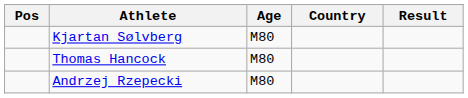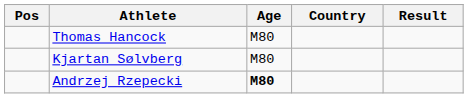 <table class="wikitable"  style="text-align:center; width:50%;">
 <tr>
 <th>Pos</th>
 <th>Athlete</th>
 <th>Age</th>
 <th>Country</th>
 <th>Result</th>
 </tr>
 <tr>
 <td align=center></td>
+<td align=left><a href='#'>Thomas Hancock</a></td>
+<td align=left>M80</td>
+<td align=left></td>
+<td></td>
+</tr>
+<tr>
+<td align=center></td>
 <td align=left><a href='#'>Kjartan Sølvberg</a></td>
 <td align=left>M80</td>
 <td align=left></td>
 <td></td>
 </tr>
 <tr>
 <td align=center></td>
-<td align=left><a href='#'>Thomas Hancock</a></td>
-<td align=left>M80</td>
-<td align=left></td>
-<td></td>
-</tr>
-<tr>
-<td align=center></td>
 <td align=left><a href='#'>Andrzej Rzepecki</a></td>
-<td align=left>M80</td>
+<td align=left><strong>M80</strong></td>
 <td align=left></td>
 <td></td>
 </tr>
 </table>
